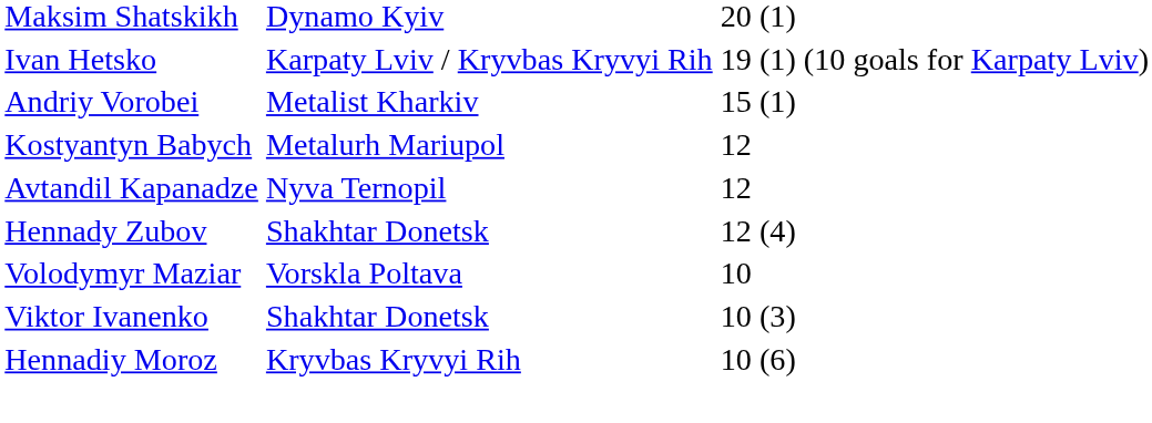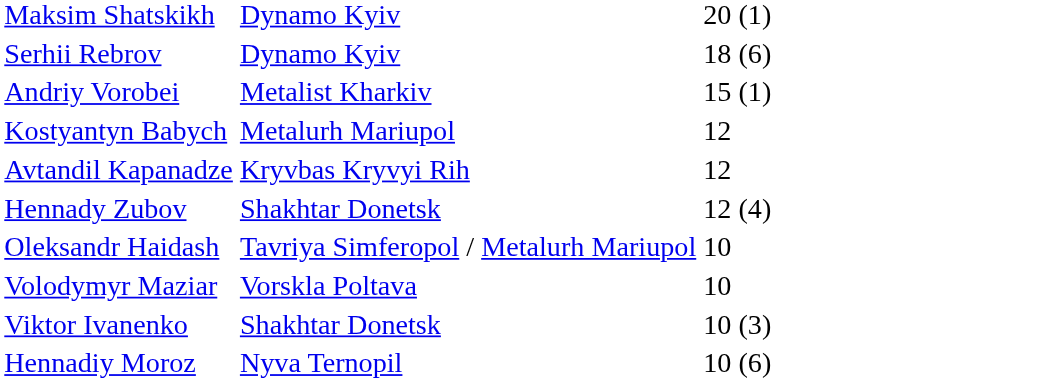 <table>
 <tr>
 <td align="left"> <a href='#'>Maksim Shatskikh</a></td>
 <td align="left"><a href='#'>Dynamo Kyiv</a></td>
 <td>20 (1)</td>
 </tr>
 <tr>
-<td align="left"> <a href='#'>Ivan Hetsko</a></td>
-<td align="left"><a href='#'>Karpaty Lviv</a> / <a href='#'>Kryvbas Kryvyi Rih</a></td>
-<td>19 (1) (10 goals for <a href='#'>Karpaty Lviv</a>)</td>
+<td align="left"> <a href='#'>Serhii Rebrov</a></td>
+<td align="left"><a href='#'>Dynamo Kyiv</a></td>
+<td>18 (6)</td>
 </tr>
 <tr>
 <td align="left"> <a href='#'>Andriy Vorobei</a></td>
 <td align="left"><a href='#'>Metalist Kharkiv</a></td>
 <td>15 (1)</td>
 </tr>
 <tr>
 <td align="left"> <a href='#'>Kostyantyn Babych</a></td>
 <td align="left"><a href='#'>Metalurh Mariupol</a></td>
 <td>12</td>
 </tr>
 <tr>
 <td align="left"> <a href='#'>Avtandil Kapanadze</a></td>
-<td align="left"><a href='#'>Nyva Ternopil</a></td>
+<td align="left"><a href='#'>Kryvbas Kryvyi Rih</a></td>
 <td>12</td>
 </tr>
 <tr>
 <td align="left"> <a href='#'>Hennady Zubov</a></td>
 <td align="left"><a href='#'>Shakhtar Donetsk</a></td>
 <td>12 (4)</td>
+</tr>
+<tr>
+<td align="left"> <a href='#'>Oleksandr Haidash</a></td>
+<td align="left"><a href='#'>Tavriya Simferopol</a> / <a href='#'>Metalurh Mariupol</a></td>
+<td>10</td>
 </tr>
 <tr>
 <td align="left"> <a href='#'>Volodymyr Maziar</a></td>
 <td align="left"><a href='#'>Vorskla Poltava</a></td>
 <td>10</td>
 </tr>
 <tr>
 <td align="left"> <a href='#'>Viktor Ivanenko</a></td>
 <td align="left"><a href='#'>Shakhtar Donetsk</a></td>
 <td>10 (3)</td>
 </tr>
 <tr>
 <td align="left"> <a href='#'>Hennadiy Moroz</a></td>
-<td align="left"><a href='#'>Kryvbas Kryvyi Rih</a></td>
+<td align="left"><a href='#'>Nyva Ternopil</a></td>
 <td>10 (6)</td>
 </tr>
 </table>
